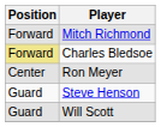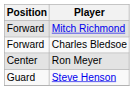 <table class="wikitable">
 <tr>
 <th>Position</th>
 <th>Player</th>
 </tr>
 <tr style="background: #e3e3e3;">
 <td>Forward</td>
 <td><a href='#'>Mitch Richmond</a></td>
 </tr>
 <tr>
-<td style="background: khaki;">Forward</td>
+<td>Forward</td>
 <td>Charles Bledsoe</td>
 </tr>
 <tr style="background: #e3e3e3;">
 <td>Center</td>
 <td>Ron Meyer</td>
 </tr>
 <tr>
 <td>Guard</td>
 <td><a href='#'>Steve Henson</a></td>
 </tr>
-<tr style="background: #e3e3e3;">
-<td>Guard</td>
-<td>Will Scott</td>
-</tr>
 <tr>
 </tr>
 </table>
